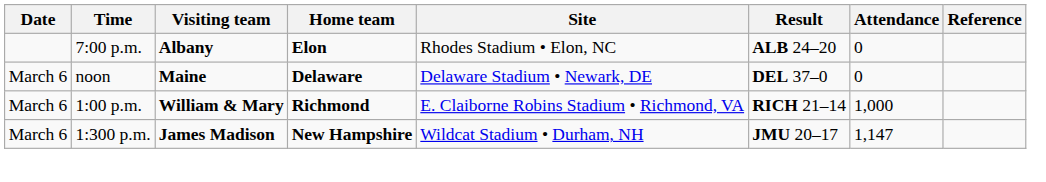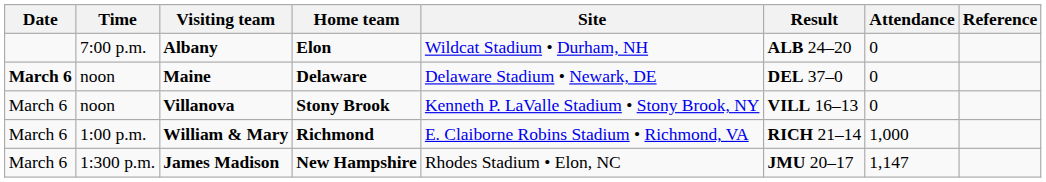 <table class="wikitable" style="font-size:95%;">
 <tr>
 <th>Date</th>
 <th>Time</th>
 <th>Visiting team</th>
 <th>Home team</th>
 <th>Site</th>
 <th>Result</th>
 <th>Attendance</th>
 <th class="unsortable">Reference</th>
 </tr>
 <tr bgcolor=>
 <td></td>
 <td>7:00 p.m.</td>
 <td><strong>Albany</strong></td>
 <td><strong>Elon</strong></td>
-<td>Rhodes Stadium • Elon, NC</td>
+<td><a href='#'>Wildcat Stadium</a> • <a href='#'>Durham, NH</a></td>
 <td><strong>ALB</strong> 24–20</td>
+<td>0</td>
+<td></td>
+</tr>
+<tr bgcolor=>
+<td><strong>March 6</strong></td>
+<td>noon</td>
+<td><strong>Maine</strong></td>
+<td><strong>Delaware</strong></td>
+<td><a href='#'>Delaware Stadium</a> • <a href='#'>Newark, DE</a></td>
+<td><strong>DEL</strong> 37–0</td>
 <td>0</td>
 <td></td>
 </tr>
 <tr bgcolor=>
 <td>March 6</td>
 <td>noon</td>
-<td><strong>Maine</strong></td>
-<td><strong>Delaware</strong></td>
-<td><a href='#'>Delaware Stadium</a> • <a href='#'>Newark, DE</a></td>
-<td><strong>DEL</strong> 37–0</td>
+<td><strong>Villanova</strong></td>
+<td><strong>Stony Brook</strong></td>
+<td><a href='#'>Kenneth P. LaValle Stadium</a> • <a href='#'>Stony Brook, NY</a></td>
+<td><strong>VILL</strong> 16–13</td>
 <td>0</td>
 <td></td>
 </tr>
 <tr bgcolor=>
 <td>March 6</td>
 <td>1:00 p.m.</td>
 <td><strong>William & Mary</strong></td>
 <td><strong>Richmond</strong></td>
 <td><a href='#'>E. Claiborne Robins Stadium</a> • <a href='#'>Richmond, VA</a></td>
 <td><strong>RICH</strong> 21–14</td>
 <td>1,000</td>
 <td></td>
 </tr>
 <tr bgcolor=>
 <td>March 6</td>
 <td>1:300 p.m.</td>
 <td><strong>James Madison</strong></td>
 <td><strong>New Hampshire</strong></td>
-<td><a href='#'>Wildcat Stadium</a> • <a href='#'>Durham, NH</a></td>
+<td>Rhodes Stadium • Elon, NC</td>
 <td><strong>JMU</strong> 20–17</td>
 <td>1,147</td>
 <td></td>
 </tr>
 </table>
